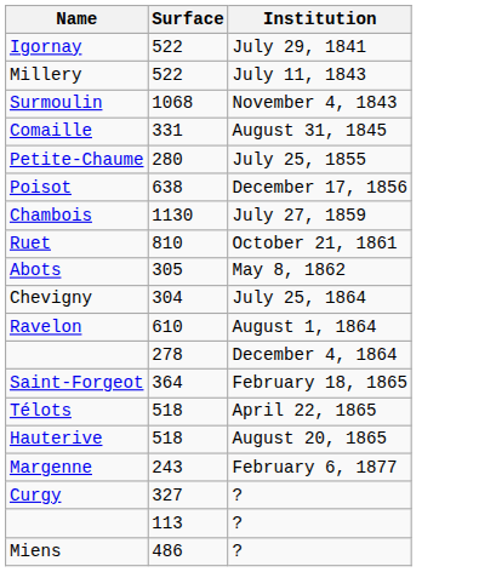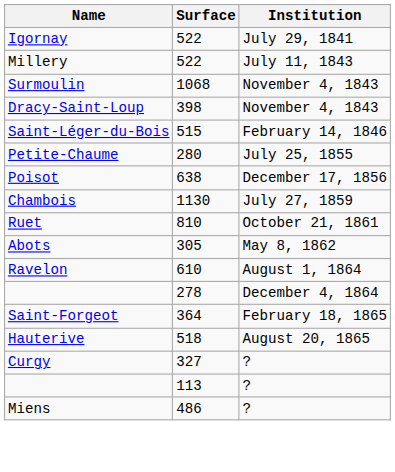 <table class="wikitable">
 <tr>
 <th>Name</th>
 <th>Surface</th>
 <th>Institution</th>
 </tr>
 <tr>
 <td><a href='#'>Igornay</a></td>
 <td>522</td>
 <td>July 29, 1841</td>
 </tr>
 <tr>
 <td>Millery</td>
 <td>522</td>
 <td>July 11, 1843</td>
 </tr>
 <tr>
 <td><a href='#'>Surmoulin</a></td>
 <td>1068</td>
 <td>November 4, 1843</td>
 </tr>
 <tr>
-<td><a href='#'>Comaille</a></td>
-<td>331</td>
-<td>August 31, 1845</td>
+<td><a href='#'>Dracy-Saint-Loup</a></td>
+<td>398</td>
+<td>November 4, 1843</td>
+</tr>
+<tr>
+<td><a href='#'>Saint-Léger-du-Bois</a></td>
+<td>515</td>
+<td>February 14, 1846</td>
 </tr>
 <tr>
 <td><a href='#'>Petite-Chaume</a></td>
 <td>280</td>
 <td>July 25, 1855</td>
 </tr>
 <tr>
 <td><a href='#'>Poisot</a></td>
 <td>638</td>
 <td>December 17, 1856</td>
 </tr>
 <tr>
 <td><a href='#'>Chambois</a></td>
 <td>1130</td>
 <td>July 27, 1859</td>
 </tr>
 <tr>
 <td><a href='#'>Ruet</a></td>
 <td>810</td>
 <td>October 21, 1861</td>
 </tr>
 <tr>
 <td><a href='#'>Abots</a></td>
 <td>305</td>
 <td>May 8, 1862</td>
 </tr>
 <tr>
-<td>Chevigny</td>
-<td>304</td>
-<td>July 25, 1864</td>
-</tr>
-<tr>
 <td><a href='#'>Ravelon</a></td>
 <td>610</td>
 <td>August 1, 1864</td>
 </tr>
 <tr>
 <td></td>
 <td>278</td>
 <td>December 4, 1864</td>
 </tr>
 <tr>
 <td><a href='#'>Saint-Forgeot</a></td>
 <td>364</td>
 <td>February 18, 1865</td>
 </tr>
 <tr>
-<td><a href='#'>Télots</a></td>
-<td>518</td>
-<td>April 22, 1865</td>
-</tr>
-<tr>
 <td><a href='#'>Hauterive</a></td>
 <td>518</td>
 <td>August 20, 1865</td>
-</tr>
-<tr>
-<td><a href='#'>Margenne</a></td>
-<td>243</td>
-<td>February 6, 1877</td>
 </tr>
 <tr>
 <td><a href='#'>Curgy</a></td>
 <td>327</td>
 <td>?</td>
 </tr>
 <tr>
 <td></td>
 <td>113</td>
 <td>?</td>
 </tr>
 <tr>
 <td>Miens</td>
 <td>486</td>
 <td>?</td>
 </tr>
 </table>
